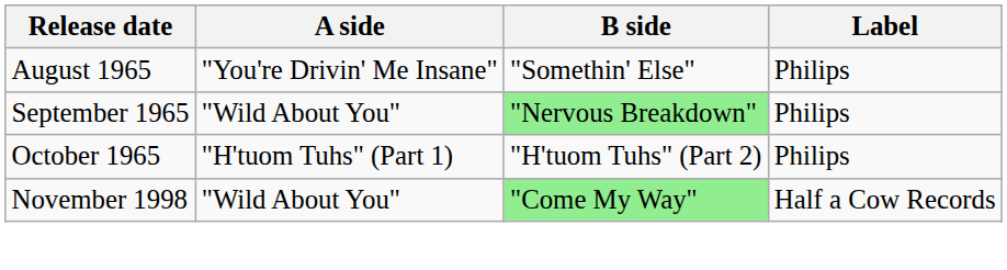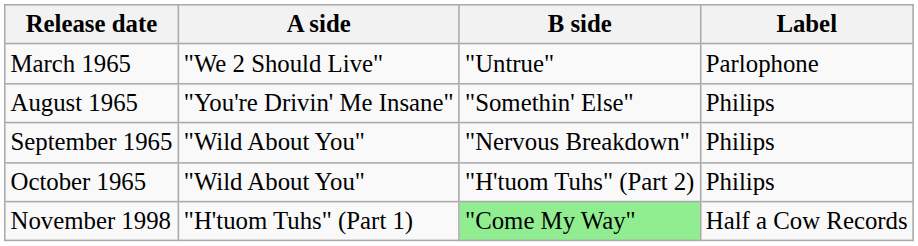 <table class="wikitable">
 <tr>
 <th>Release date</th>
 <th>A side</th>
 <th>B side</th>
 <th>Label</th>
+</tr>
+<tr>
+<td>March 1965</td>
+<td>"We 2 Should Live"</td>
+<td>"Untrue"</td>
+<td>Parlophone </td>
 </tr>
 <tr>
 <td>August 1965</td>
 <td>"You're Drivin' Me Insane"</td>
 <td>"Somethin' Else"</td>
 <td>Philips </td>
 </tr>
 <tr>
 <td>September 1965</td>
 <td>"Wild About You"</td>
-<td style="background: lightgreen;">"Nervous Breakdown"</td>
+<td>"Nervous Breakdown"</td>
 <td>Philips </td>
 </tr>
 <tr>
 <td>October 1965</td>
-<td>"H'tuom Tuhs" (Part 1)</td>
+<td>"Wild About You"</td>
 <td>"H'tuom Tuhs" (Part 2)</td>
 <td>Philips </td>
 </tr>
 <tr>
 <td>November 1998</td>
-<td>"Wild About You"</td>
+<td>"H'tuom Tuhs" (Part 1)</td>
 <td style="background: lightgreen;">"Come My Way"</td>
 <td>Half a Cow Records </td>
 </tr>
 </table>
